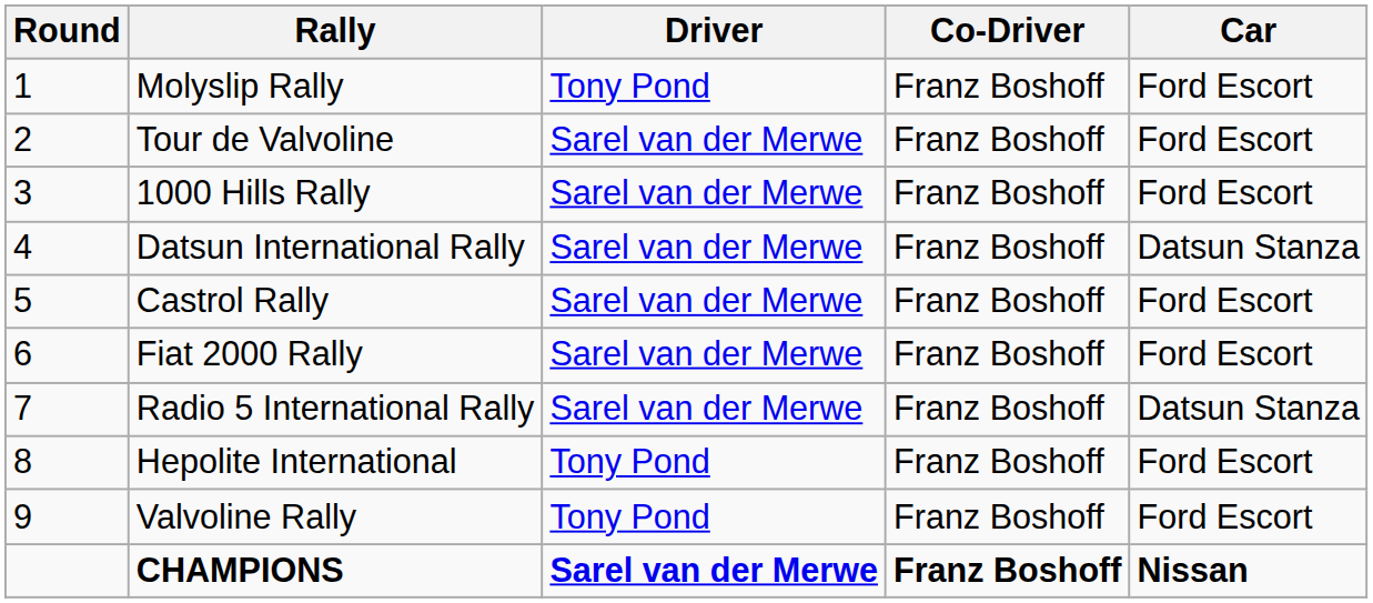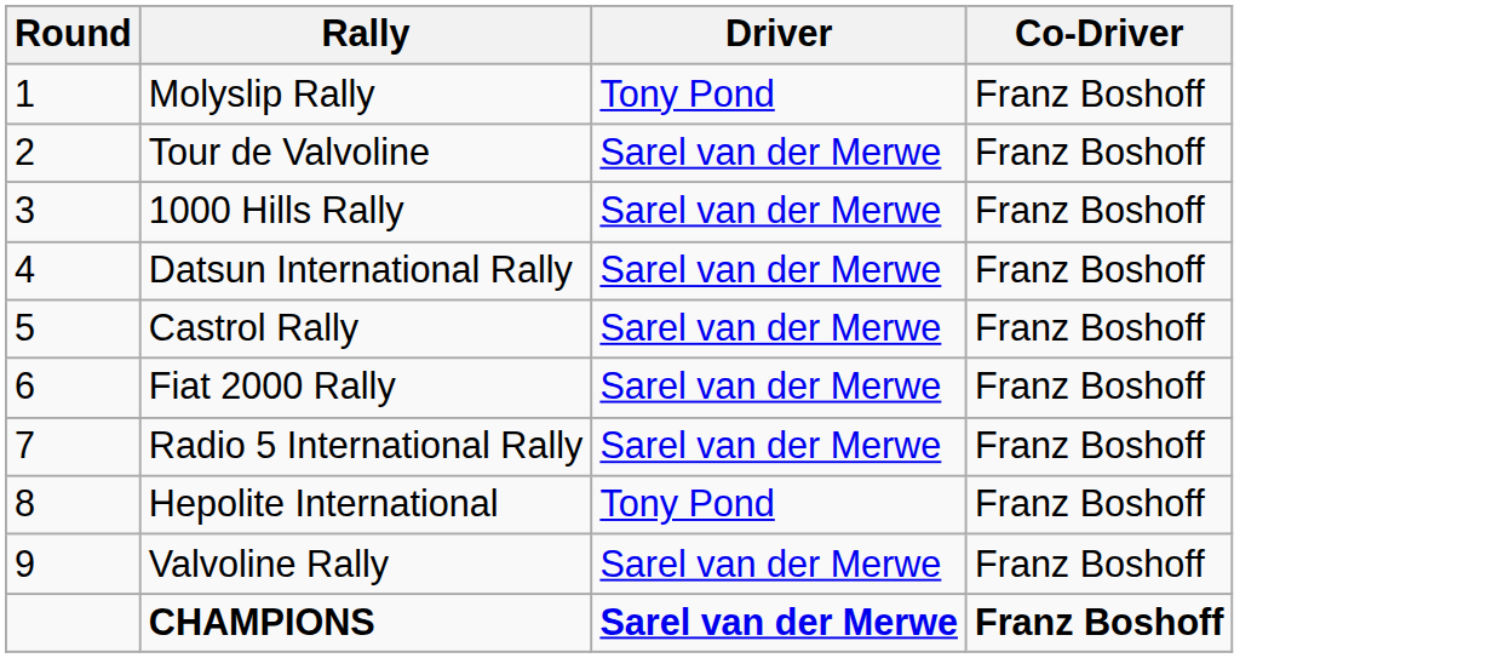 <table class="wikitable">
 <tr>
 <th>Round</th>
 <th>Rally</th>
 <th>Driver</th>
 <th>Co-Driver</th>
-<th>Car</th>
 </tr>
 <tr>
 <td>1</td>
 <td>Molyslip Rally</td>
 <td><a href='#'>Tony Pond</a></td>
 <td>Franz Boshoff</td>
-<td>Ford Escort</td>
 </tr>
 <tr>
 <td>2</td>
 <td>Tour de Valvoline</td>
 <td><a href='#'>Sarel van der Merwe</a></td>
 <td>Franz Boshoff</td>
-<td>Ford Escort</td>
 </tr>
 <tr>
 <td>3</td>
 <td>1000 Hills Rally</td>
 <td><a href='#'>Sarel van der Merwe</a></td>
 <td>Franz Boshoff</td>
-<td>Ford Escort</td>
 </tr>
 <tr>
 <td>4</td>
 <td>Datsun International Rally</td>
 <td><a href='#'>Sarel van der Merwe</a></td>
 <td>Franz Boshoff</td>
-<td>Datsun Stanza</td>
 </tr>
 <tr>
 <td>5</td>
 <td>Castrol Rally</td>
 <td><a href='#'>Sarel van der Merwe</a></td>
 <td>Franz Boshoff</td>
-<td>Ford Escort</td>
 </tr>
 <tr>
 <td>6</td>
 <td>Fiat 2000 Rally</td>
 <td><a href='#'>Sarel van der Merwe</a></td>
 <td>Franz Boshoff</td>
-<td>Ford Escort</td>
 </tr>
 <tr>
 <td>7</td>
 <td>Radio 5 International Rally</td>
 <td><a href='#'>Sarel van der Merwe</a></td>
 <td>Franz Boshoff</td>
-<td>Datsun Stanza</td>
 </tr>
 <tr>
 <td>8</td>
 <td>Hepolite International</td>
 <td><a href='#'>Tony Pond</a></td>
 <td>Franz Boshoff</td>
-<td>Ford Escort</td>
 </tr>
 <tr>
 <td>9</td>
 <td>Valvoline Rally</td>
-<td><a href='#'>Tony Pond</a></td>
+<td><a href='#'>Sarel van der Merwe</a></td>
 <td>Franz Boshoff</td>
-<td>Ford Escort</td>
 </tr>
 <tr>
 <td></td>
 <td><strong>CHAMPIONS</strong></td>
 <td><strong><a href='#'>Sarel van der Merwe</a></strong></td>
 <td><strong>Franz Boshoff</strong></td>
-<td><strong>Nissan</strong></td>
 </tr>
 </table>
